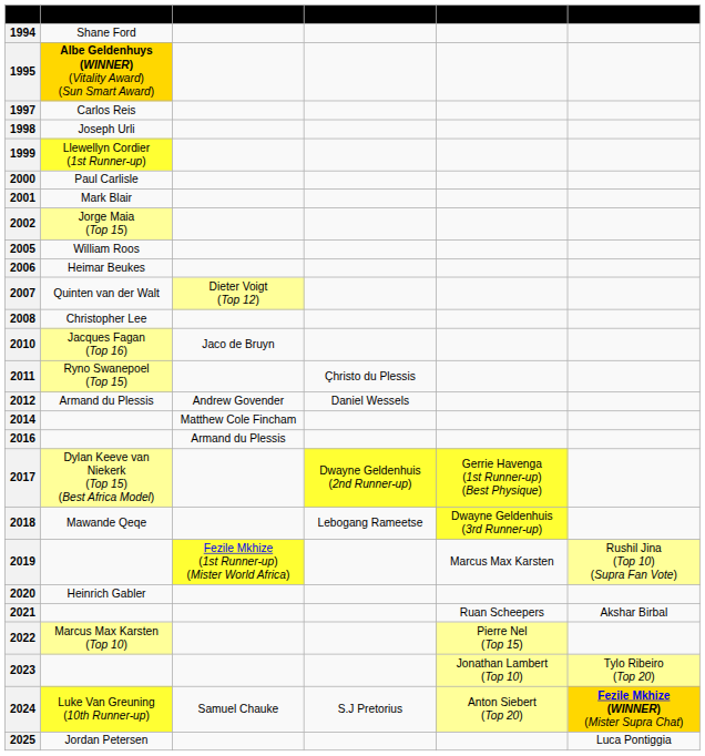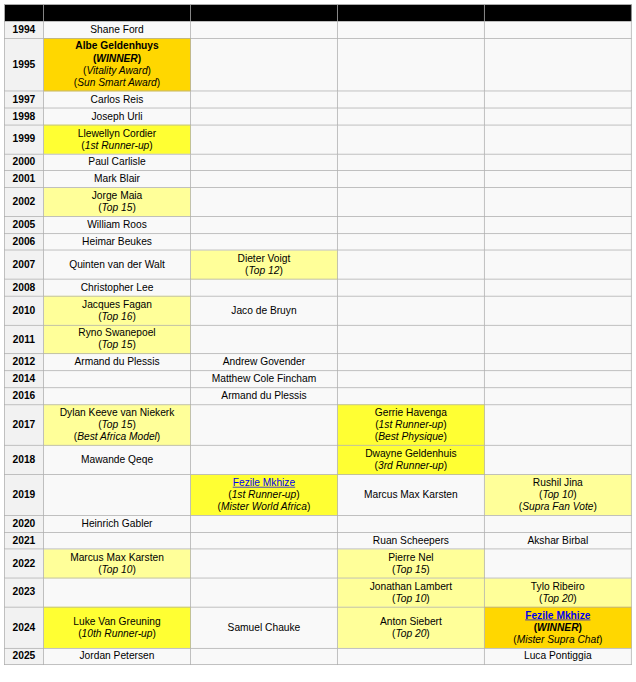 <table class="wikitable" style="text-align:center; font-size:90%; line-height:17px; width:100%;">
 <tr>
 <th style="background:black; width:04%;" scope="col"><span>Year</span></th>
 <th style="background:black; width:16%;" scope="col"><span>Manhunt International</span></th>
 <th style="background:black; width:16%;" scope="col"><span>Mister World</span></th>
-<th style="background:black; width:16%;" scope="col"><span>Mister International</span></th>
 <th style="background:black; width:16%;" scope="col"><span>Mister Global</span></th>
 <th style="background:black; width:16%;" scope="col"><span>Mister Supranational</span></th>
 </tr>
 <tr>
 <th>1994</th>
 <td>Shane Ford</td>
-<td></td>
 <td></td>
 <td></td>
 <td></td>
 </tr>
 <tr>
 <th>1995</th>
 <td style="background:gold;"><strong>Albe Geldenhuys</strong><br><strong>(<em>WINNER</em>)</strong><br>(<em>Vitality Award</em>)<br>(<em>Sun Smart Award</em>)</td>
 <td></td>
 <td></td>
 <td></td>
-<td></td>
 </tr>
 <tr>
 <th>1997</th>
 <td>Carlos Reis</td>
-<td></td>
 <td></td>
 <td></td>
 <td></td>
 </tr>
 <tr>
 <th>1998</th>
 <td>Joseph Urli</td>
 <td></td>
 <td></td>
 <td></td>
-<td></td>
 </tr>
 <tr>
 <th>1999</th>
 <td style="background:#FFFF33;">Llewellyn Cordier<br>(<em>1st Runner-up</em>)</td>
-<td></td>
 <td></td>
 <td></td>
 <td></td>
 </tr>
 <tr>
 <th>2000</th>
 <td>Paul Carlisle</td>
 <td></td>
 <td></td>
 <td></td>
-<td></td>
 </tr>
 <tr>
 <th>2001</th>
 <td>Mark Blair</td>
-<td></td>
 <td></td>
 <td></td>
 <td></td>
 </tr>
 <tr>
 <th>2002</th>
 <td style="background:#FFFF99;">Jorge Maia<br>(<em>Top 15</em>)</td>
 <td></td>
 <td></td>
 <td></td>
-<td></td>
 </tr>
 <tr>
 <th>2005</th>
 <td>William Roos</td>
-<td></td>
 <td></td>
 <td></td>
 <td></td>
 </tr>
 <tr>
 <th>2006</th>
 <td>Heimar Beukes</td>
 <td></td>
 <td></td>
 <td></td>
-<td></td>
 </tr>
 <tr>
 <th>2007</th>
 <td>Quinten van der Walt</td>
 <td style="background:#FFFF99;">Dieter Voigt<br>(<em>Top 12</em>)</td>
 <td></td>
 <td></td>
-<td></td>
 </tr>
 <tr>
 <th>2008</th>
 <td>Christopher Lee</td>
-<td></td>
 <td></td>
 <td></td>
 <td></td>
 </tr>
 <tr>
 <th>2010</th>
 <td style="background:#FFFF99;">Jacques Fagan<br>(<em>Top 16</em>)</td>
 <td>Jaco de Bruyn</td>
 <td></td>
 <td></td>
-<td></td>
 </tr>
 <tr>
 <th>2011</th>
 <td style="background:#FFFF99;">Ryno Swanepoel<br>(<em>Top 15</em>)</td>
 <td></td>
-<td>Çhristo du Plessis</td>
 <td></td>
 <td></td>
 </tr>
 <tr>
 <th>2012</th>
 <td>Armand du Plessis</td>
 <td>Andrew Govender</td>
-<td>Daniel Wessels</td>
 <td></td>
 <td></td>
 </tr>
 <tr>
 <th>2014</th>
 <td></td>
 <td>Matthew Cole Fincham</td>
 <td></td>
 <td></td>
-<td></td>
 </tr>
 <tr>
 <th>2016</th>
 <td></td>
 <td>Armand du Plessis</td>
 <td></td>
 <td></td>
-<td></td>
 </tr>
 <tr>
 <th>2017</th>
 <td style="background:#FFFF99;">Dylan Keeve van Niekerk<br>(<em>Top 15</em>)<br>(<em>Best Africa Model</em>)</td>
 <td></td>
-<td style="background:#FFFF33;">Dwayne Geldenhuis<br>(<em>2nd Runner-up</em>)</td>
 <td style="background:#FFFF33;">Gerrie Havenga<br>(<em>1st Runner-up</em>)<br>(<em>Best Physique</em>)</td>
 <td></td>
 </tr>
 <tr>
 <th>2018</th>
 <td>Mawande Qeqe</td>
 <td></td>
-<td>Lebogang Rameetse</td>
 <td style="background:#FFFF33;">Dwayne Geldenhuis<br>(<em>3rd Runner-up</em>)</td>
 <td></td>
 </tr>
 <tr>
 <th>2019</th>
 <td></td>
 <td style="background:#FFFF33;"><a href='#'>Fezile Mkhize</a><br>(<em>1st Runner-up</em>)<br>(<em>Mister World Africa</em>)</td>
-<td></td>
 <td>Marcus Max Karsten</td>
 <td style="background:#FFFF99;">Rushil Jina<br>(<em>Top 10</em>)<br>(<em>Supra Fan Vote</em>)</td>
 </tr>
 <tr>
 <th>2020</th>
 <td>Heinrich Gabler</td>
 <td></td>
 <td></td>
 <td></td>
-<td></td>
 </tr>
 <tr>
 <th>2021</th>
-<td></td>
 <td></td>
 <td></td>
 <td>Ruan Scheepers</td>
 <td>Akshar Birbal</td>
 </tr>
 <tr>
 <th>2022</th>
 <td style="background:#FFFF99;">Marcus Max Karsten<br>(<em>Top 10</em>)</td>
 <td></td>
-<td></td>
 <td style="background:#FFFF99;">Pierre Nel<br>(<em>Top 15</em>)</td>
 <td></td>
 </tr>
 <tr>
 <th>2023</th>
-<td></td>
 <td></td>
 <td></td>
 <td style="background:#FFFF99;">Jonathan Lambert<br>(<em>Top 10</em>)</td>
 <td style="background:#FFFF99;">Tylo Ribeiro<br>(<em>Top 20</em>)</td>
 </tr>
 <tr>
 <th>2024</th>
 <td style="background:#FFFF33;">Luke Van Greuning<br>(<em>10th Runner-up</em>)</td>
 <td>Samuel Chauke</td>
-<td>S.J Pretorius</td>
 <td style="background:#FFFF99;">Anton Siebert<br>(<em>Top 20</em>)</td>
 <td style="background:gold;"><strong><a href='#'>Fezile Mkhize</a></strong><br><strong>(<em>WINNER</em>)</strong><br>(<em>Mister Supra Chat</em>)</td>
 </tr>
 <tr>
 <th>2025</th>
 <td>Jordan Petersen</td>
 <td></td>
 <td></td>
-<td></td>
 <td>Luca Pontiggia</td>
 </tr>
 </table>
